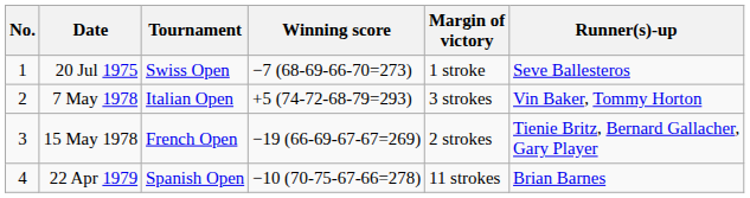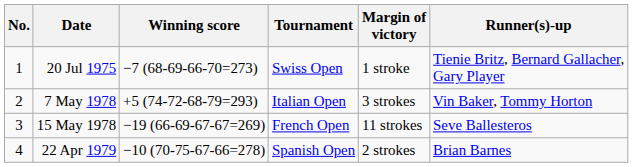 <table class="wikitable" style="font-size:95%;">
 <tr>
 <th>No.</th>
 <th>Date</th>
+<th>Winning score</th>
 <th>Tournament</th>
-<th>Winning score</th>
 <th>Margin of<br>victory</th>
 <th>Runner(s)-up</th>
 </tr>
 <tr>
 <td align=center>1</td>
 <td align=right>20 Jul <a href='#'>1975</a></td>
+<td>−7 (68-69-66-70=273)</td>
 <td><a href='#'>Swiss Open</a></td>
-<td>−7 (68-69-66-70=273)</td>
 <td>1 stroke</td>
-<td> <a href='#'>Seve Ballesteros</a></td>
+<td> <a href='#'>Tienie Britz</a>,  <a href='#'>Bernard Gallacher</a>,<br> <a href='#'>Gary Player</a></td>
 </tr>
 <tr>
 <td align=center>2</td>
 <td align=right>7 May <a href='#'>1978</a></td>
+<td>+5 (74-72-68-79=293)</td>
 <td><a href='#'>Italian Open</a></td>
-<td>+5 (74-72-68-79=293)</td>
 <td>3 strokes</td>
 <td> <a href='#'>Vin Baker</a>,  <a href='#'>Tommy Horton</a></td>
 </tr>
 <tr>
 <td align=center>3</td>
 <td align=right>15 May 1978</td>
+<td>−19 (66-69-67-67=269)</td>
 <td><a href='#'>French Open</a></td>
-<td>−19 (66-69-67-67=269)</td>
-<td>2 strokes</td>
-<td> <a href='#'>Tienie Britz</a>,  <a href='#'>Bernard Gallacher</a>,<br> <a href='#'>Gary Player</a></td>
+<td>11 strokes</td>
+<td> <a href='#'>Seve Ballesteros</a></td>
 </tr>
 <tr>
 <td align=center>4</td>
 <td align=right>22 Apr <a href='#'>1979</a></td>
+<td>−10 (70-75-67-66=278)</td>
 <td><a href='#'>Spanish Open</a></td>
-<td>−10 (70-75-67-66=278)</td>
-<td>11 strokes</td>
+<td>2 strokes</td>
 <td> <a href='#'>Brian Barnes</a></td>
 </tr>
 </table>
